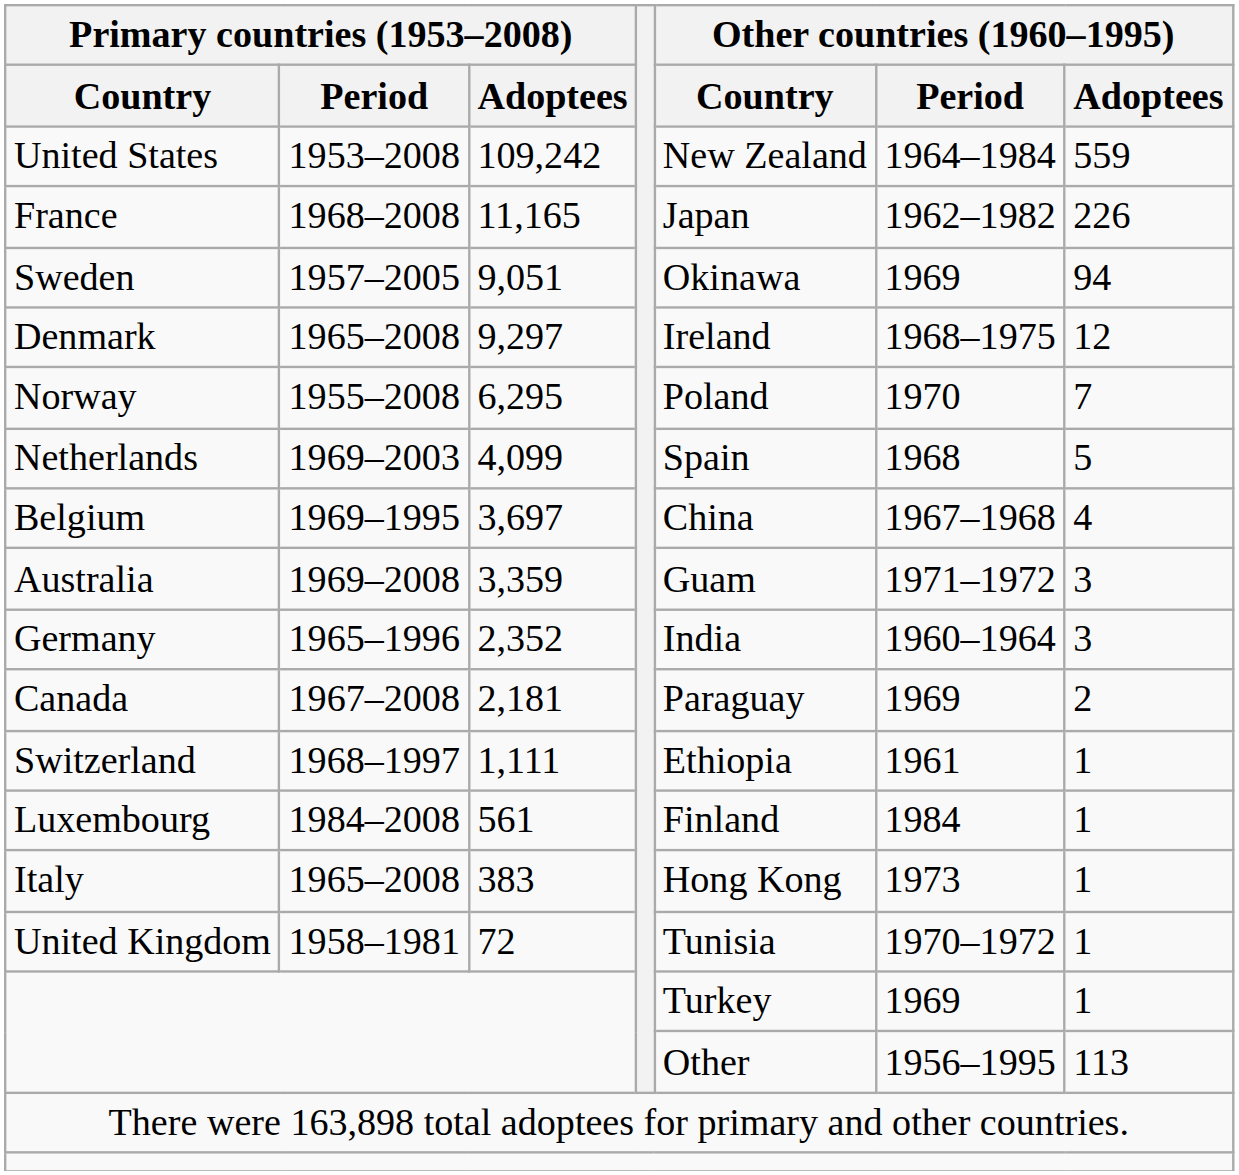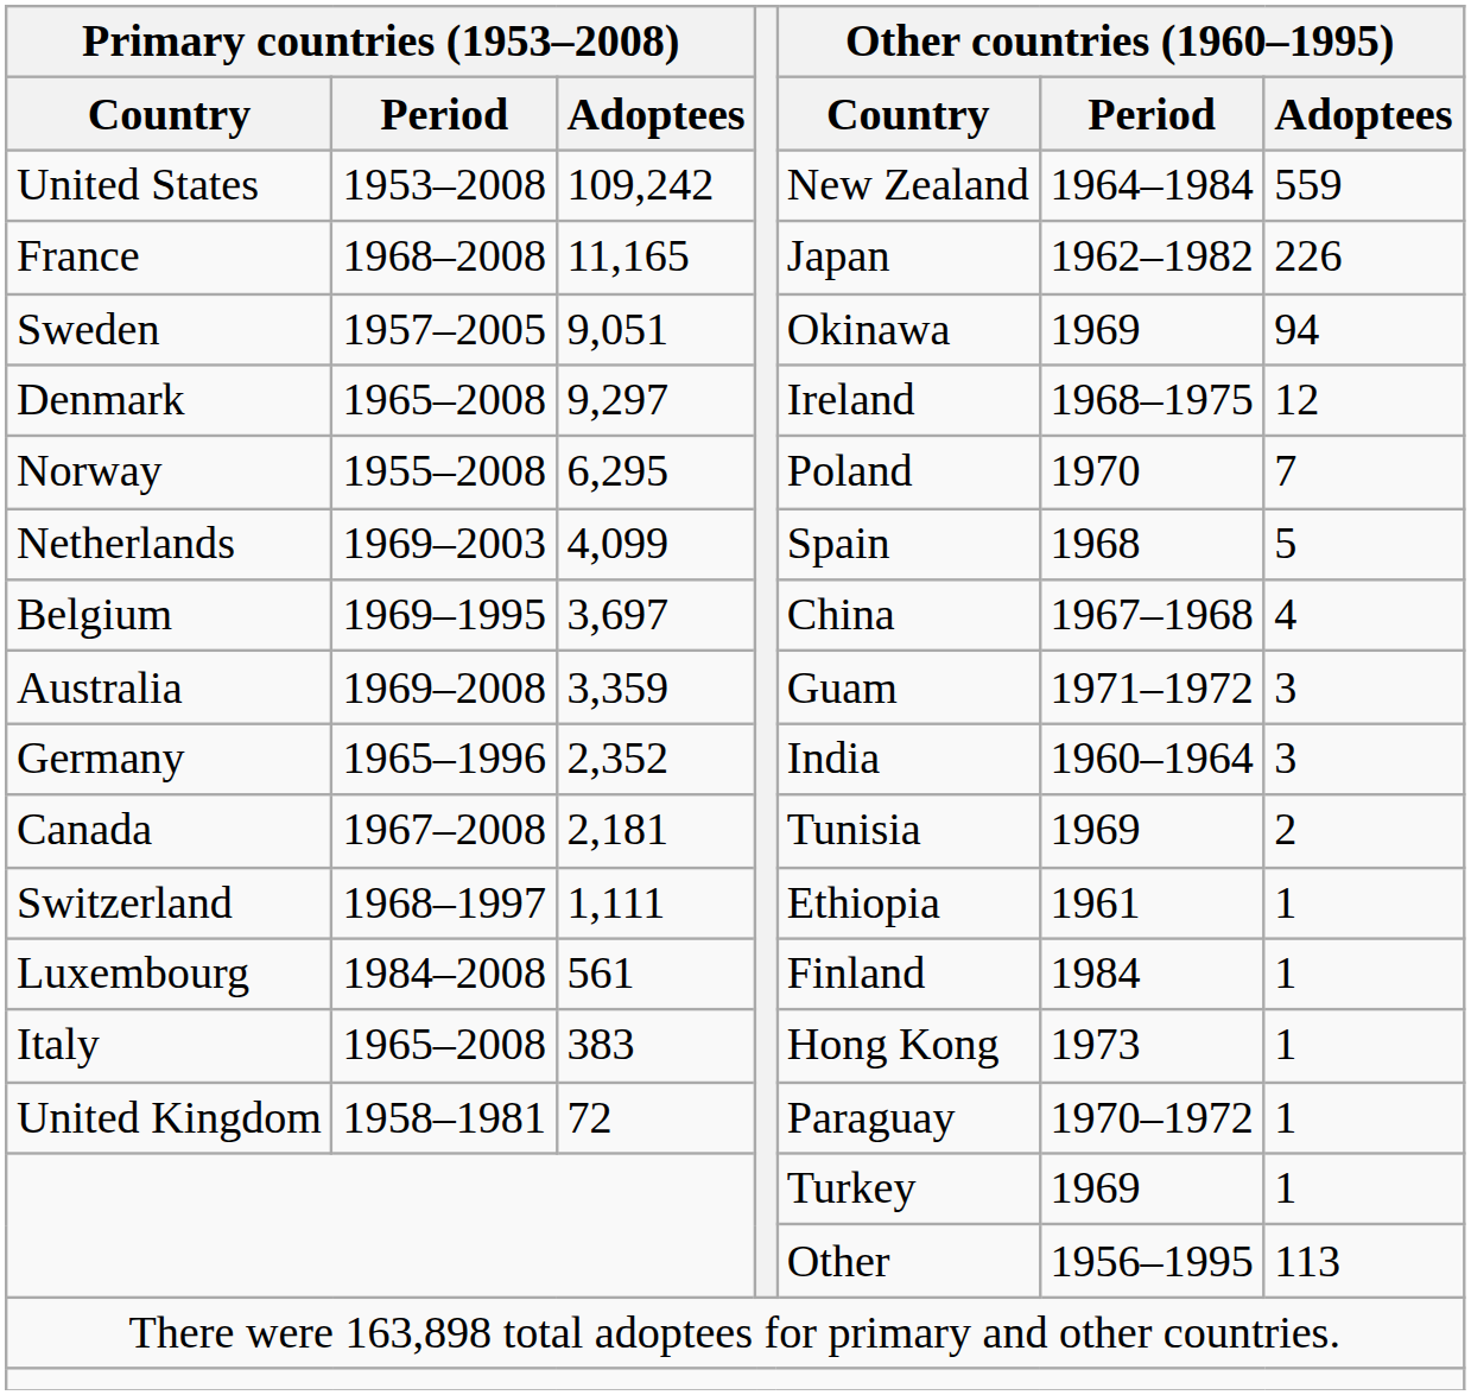 <table class="wikitable">
 <tr>
 <th colspan="3">Primary countries (1953–2008)</th>
 <th rowspan="18"></th>
 <th colspan="3">Other countries (1960–1995)</th>
 </tr>
 <tr>
 <th>Country</th>
 <th>Period</th>
 <th>Adoptees</th>
 <th>Country</th>
 <th>Period</th>
 <th>Adoptees</th>
 </tr>
 <tr>
 <td>United States</td>
 <td>1953–2008</td>
 <td>109,242</td>
 <td>New Zealand</td>
 <td>1964–1984</td>
 <td>559</td>
 </tr>
 <tr>
 <td>France</td>
 <td>1968–2008</td>
 <td>11,165</td>
 <td>Japan</td>
 <td>1962–1982</td>
 <td>226</td>
 </tr>
 <tr>
 <td>Sweden</td>
 <td>1957–2005</td>
 <td>9,051</td>
 <td>Okinawa</td>
 <td>1969</td>
 <td>94</td>
 </tr>
 <tr>
 <td>Denmark</td>
 <td>1965–2008</td>
 <td>9,297</td>
 <td>Ireland</td>
 <td>1968–1975</td>
 <td>12</td>
 </tr>
 <tr>
 <td>Norway</td>
 <td>1955–2008</td>
 <td>6,295</td>
 <td>Poland</td>
 <td>1970</td>
 <td>7</td>
 </tr>
 <tr>
 <td>Netherlands</td>
 <td>1969–2003</td>
 <td>4,099</td>
 <td>Spain</td>
 <td>1968</td>
 <td>5</td>
 </tr>
 <tr>
 <td>Belgium</td>
 <td>1969–1995</td>
 <td>3,697</td>
 <td>China</td>
 <td>1967–1968</td>
 <td>4</td>
 </tr>
 <tr>
 <td>Australia</td>
 <td>1969–2008</td>
 <td>3,359</td>
 <td>Guam</td>
 <td>1971–1972</td>
 <td>3</td>
 </tr>
 <tr>
 <td>Germany</td>
 <td>1965–1996</td>
 <td>2,352</td>
 <td>India</td>
 <td>1960–1964</td>
 <td>3</td>
 </tr>
 <tr>
 <td>Canada</td>
 <td>1967–2008</td>
 <td>2,181</td>
-<td>Paraguay</td>
+<td>Tunisia</td>
 <td>1969</td>
 <td>2</td>
 </tr>
 <tr>
 <td>Switzerland</td>
 <td>1968–1997</td>
 <td>1,111</td>
 <td>Ethiopia</td>
 <td>1961</td>
 <td>1</td>
 </tr>
 <tr>
 <td>Luxembourg</td>
 <td>1984–2008</td>
 <td>561</td>
 <td>Finland</td>
 <td>1984</td>
 <td>1</td>
 </tr>
 <tr>
 <td>Italy</td>
 <td>1965–2008</td>
 <td>383</td>
 <td>Hong Kong</td>
 <td>1973</td>
 <td>1</td>
 </tr>
 <tr>
 <td>United Kingdom</td>
 <td>1958–1981</td>
 <td>72</td>
-<td>Tunisia</td>
+<td>Paraguay</td>
 <td>1970–1972</td>
 <td>1</td>
 </tr>
 <tr>
 <td rowspan="2" colspan="3"></td>
 <td>Turkey</td>
 <td>1969</td>
 <td>1</td>
 </tr>
 <tr>
 <td>Other</td>
 <td>1956–1995</td>
 <td>113</td>
 </tr>
 <tr>
 <td colspan="7" style="text-align:center;">There were 163,898 total adoptees for primary and other countries.</td>
 </tr>
 <tr>
 <td colspan="7"></td>
 </tr>
 </table>
